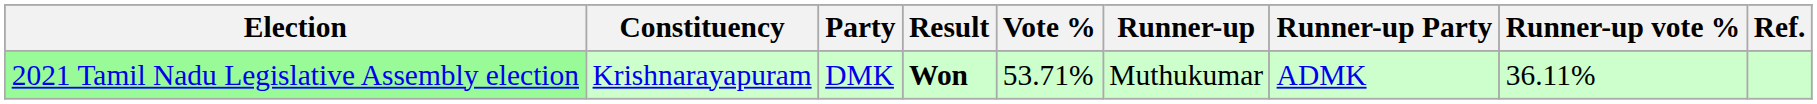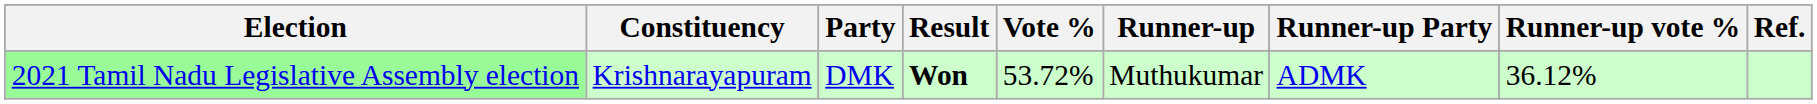 <table class="wikitable">
 <tr>
 <th>Election</th>
 <th>Constituency</th>
 <th>Party</th>
 <th>Result</th>
 <th>Vote %</th>
 <th>Runner-up</th>
 <th>Runner-up Party</th>
 <th>Runner-up vote %</th>
 <th>Ref.</th>
 </tr>
 <tr style="background:#cfc;">
 <td bgcolor=#98FB98><a href='#'>2021 Tamil Nadu Legislative Assembly election</a></td>
 <td><a href='#'>Krishnarayapuram</a></td>
 <td><a href='#'>DMK</a></td>
 <td><strong>Won</strong></td>
-<td>53.71%</td>
+<td>53.72%</td>
 <td>Muthukumar</td>
 <td><a href='#'>ADMK</a></td>
-<td>36.11%</td>
+<td>36.12%</td>
 <td></td>
 </tr>
 </table>
